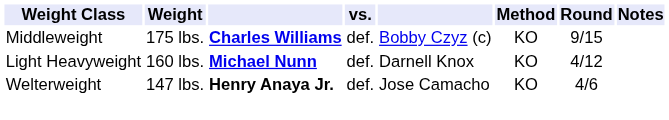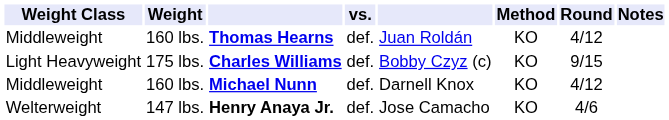 <table class="toccolours" style="font-size: 85%;">
 <tr>
 <th style="background:#e6e8fa; color:#000; text-align:center;">Weight Class</th>
 <th style="background:#e6e8fa; color:#000; text-align:center;">Weight</th>
 <th style="background:#e6e8fa; color:#000; text-align:center;"></th>
 <th style="background:#e6e8fa; color:#000; text-align:center;">vs.</th>
 <th style="background:#e6e8fa; color:#000; text-align:center;"></th>
 <th style="background:#e6e8fa; color:#000; text-align:center;">Method</th>
 <th style="background:#e6e8fa; color:#000; text-align:center;">Round</th>
 <th style="background:#e6e8fa; color:#000; text-align:center;">Notes</th>
 </tr>
 <tr>
 <td>Middleweight</td>
+<td>160 lbs.</td>
+<td><strong><a href='#'>Thomas Hearns</a></strong></td>
+<td>def.</td>
+<td><a href='#'>Juan Roldán</a></td>
+<td align=center>KO</td>
+<td align=center>4/12</td>
+<td></td>
+</tr>
+<tr>
+<td>Light Heavyweight</td>
 <td>175 lbs.</td>
 <td><strong><a href='#'>Charles Williams</a></strong></td>
 <td>def.</td>
 <td><a href='#'>Bobby Czyz</a> (c)</td>
 <td align=center>KO</td>
 <td align=center>9/15</td>
 <td></td>
 </tr>
 <tr>
-<td>Light Heavyweight</td>
+<td>Middleweight</td>
 <td>160 lbs.</td>
 <td><strong><a href='#'>Michael Nunn</a></strong></td>
 <td>def.</td>
 <td>Darnell Knox</td>
 <td align=center>KO</td>
 <td align=center>4/12</td>
 <td></td>
 </tr>
 <tr>
 <td>Welterweight</td>
 <td>147 lbs.</td>
 <td><strong>Henry Anaya Jr.</strong></td>
 <td>def.</td>
 <td>Jose Camacho</td>
 <td align=center>KO</td>
 <td align=center>4/6</td>
 </tr>
 </table>
